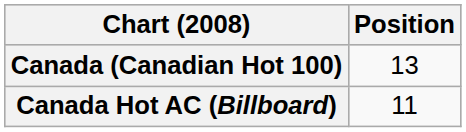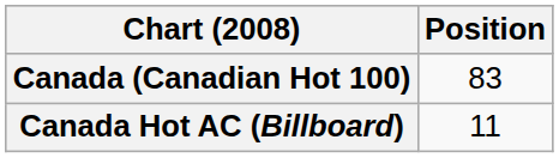 <table class="wikitable plainrowheaders" style="text-align:center">
 <tr>
 <th scope="col">Chart (2008)</th>
 <th scope="col">Position</th>
 </tr>
 <tr>
 <th scope="row">Canada (Canadian Hot 100)</th>
-<td>13</td>
+<td>83</td>
 </tr>
 <tr>
 <th scope="row">Canada Hot AC (<em>Billboard</em>)</th>
 <td>11</td>
 </tr>
 </table>
